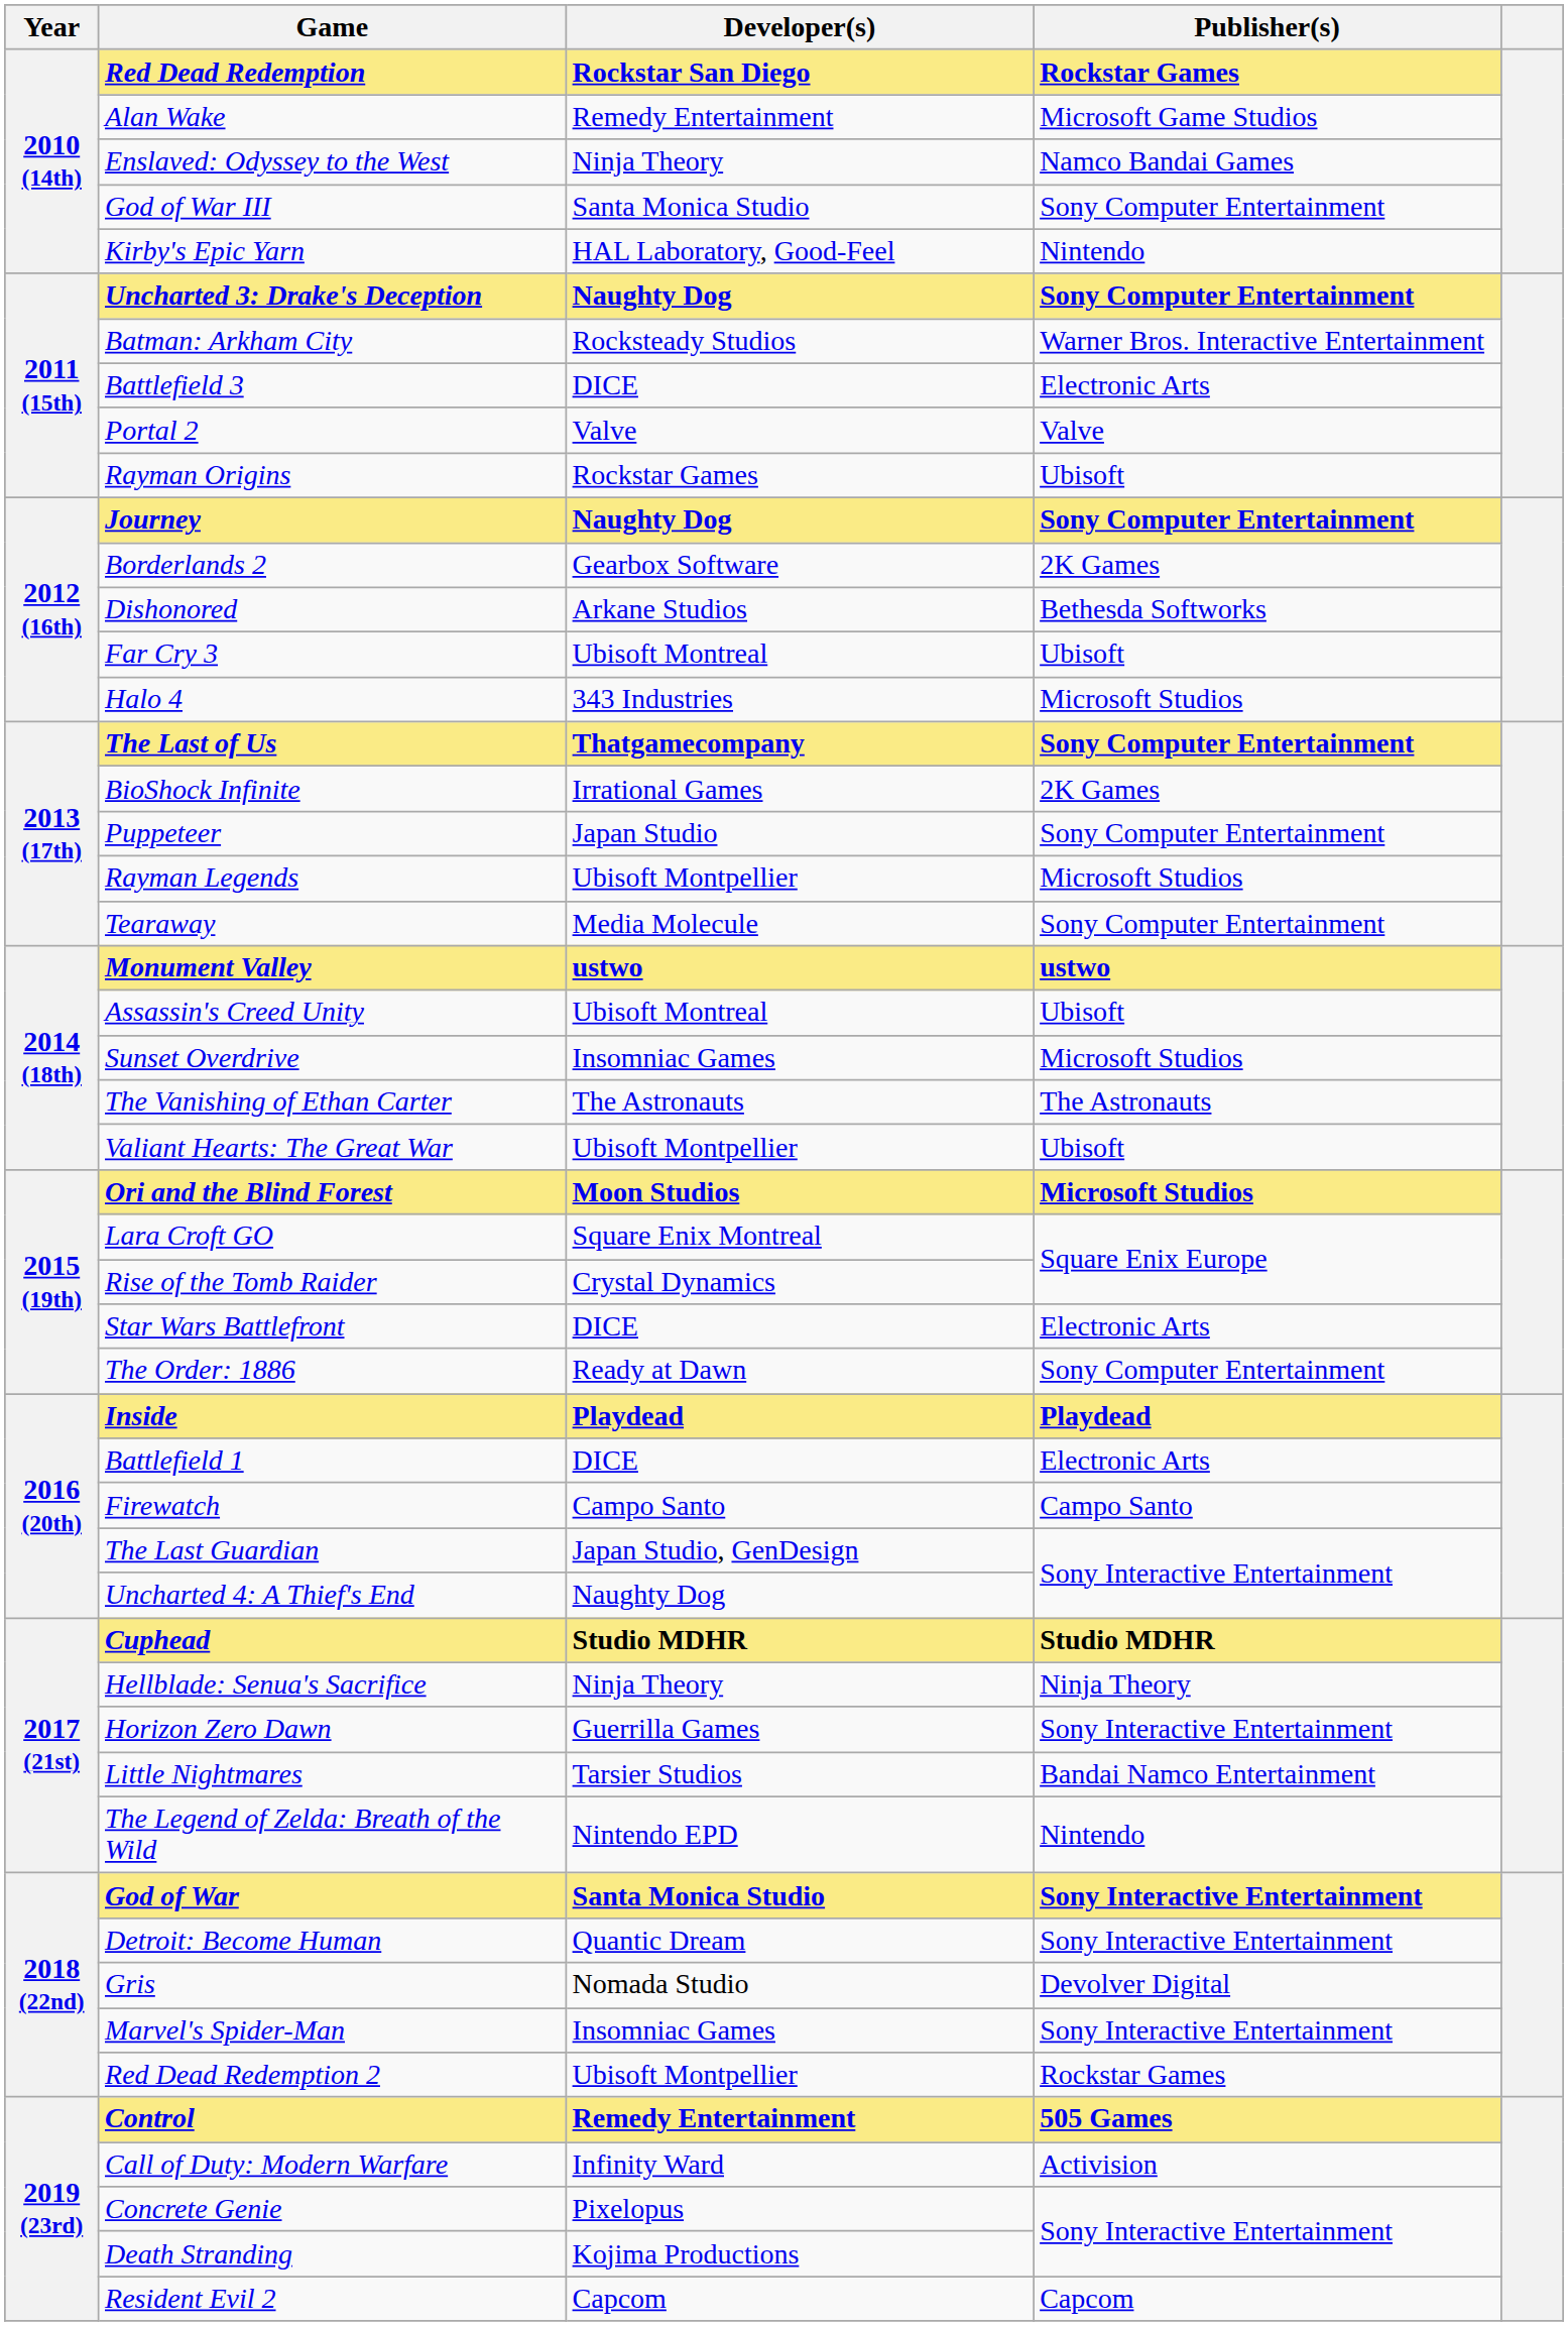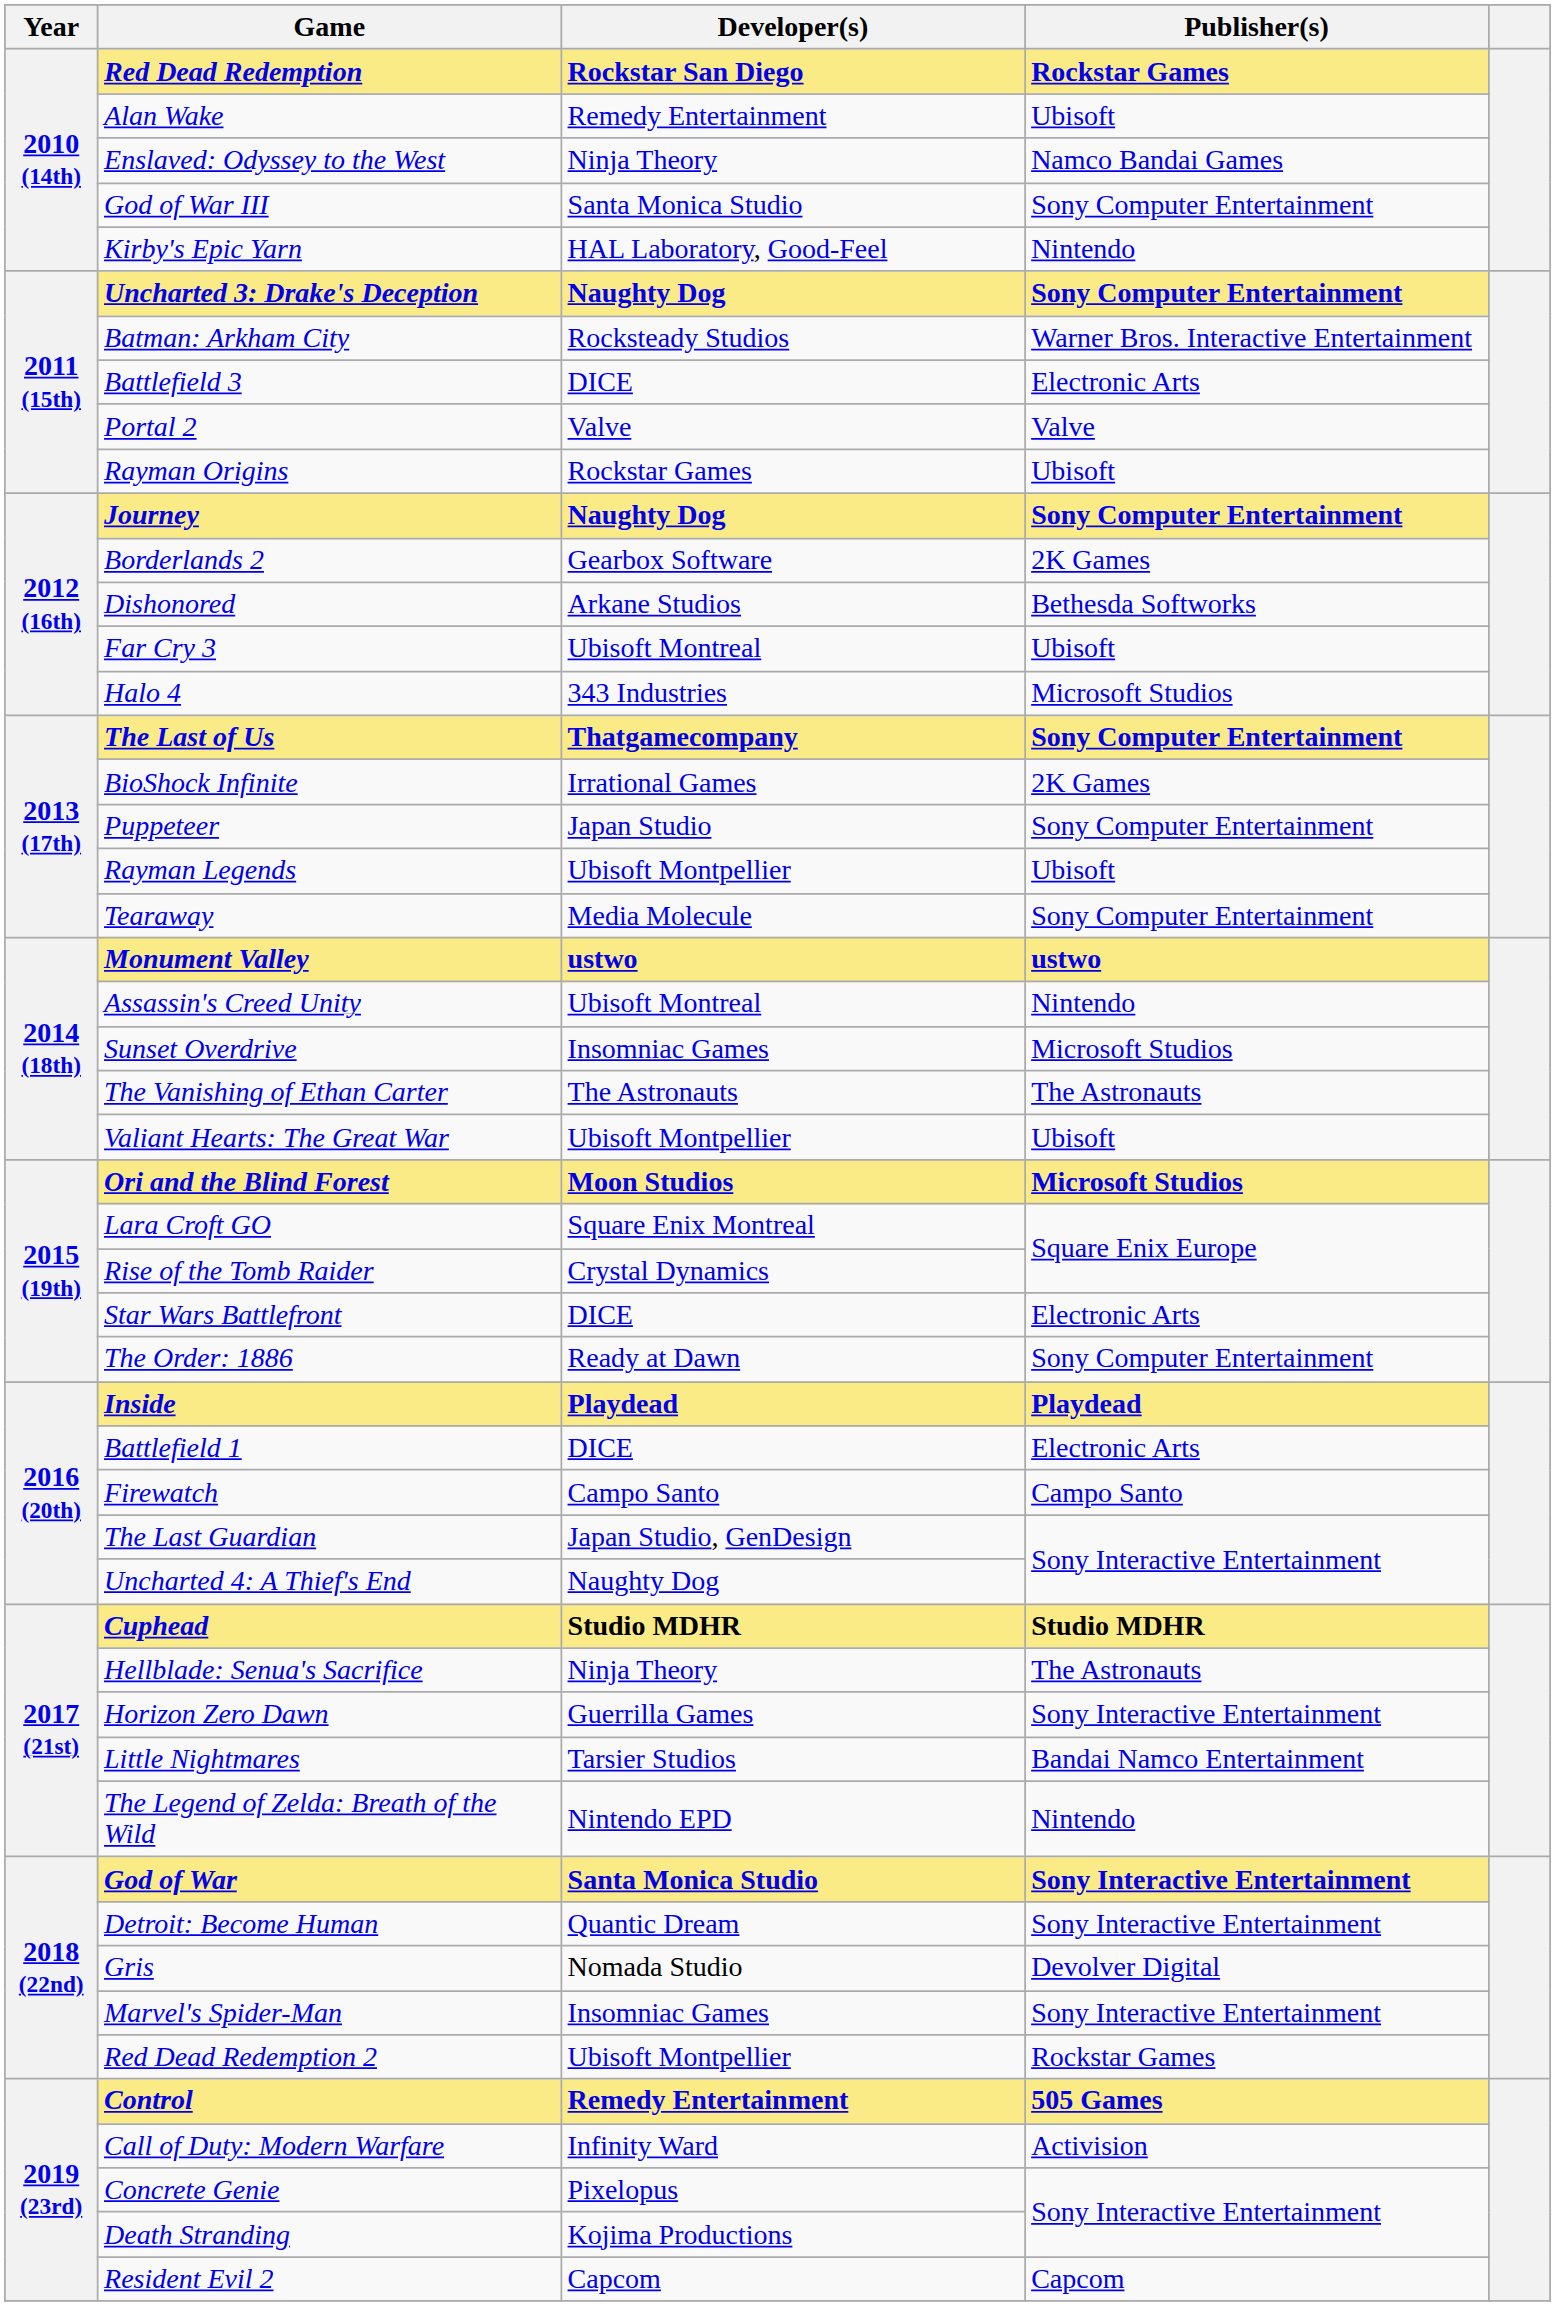 <table class="wikitable sortable" style="width:100%;">
 <tr style="background:#bebebe">
 <th scope="col" style="width:6%;">Year</th>
 <th scope="col" style="width:30%;">Game</th>
 <th scope="col" style="width:30%;">Developer(s)</th>
 <th scope="col" style="width:30%;">Publisher(s)</th>
 <th scope="col" style="width:4%;" class="unsortable"></th>
 </tr>
 <tr>
 <th scope="row" rowspan="5" style="text-align:center"><a href='#'>2010</a> <br><small><a href='#'>(14th)</a> </small></th>
 <td style="background:#FAEB86"><strong><em><a href='#'>Red Dead Redemption</a></em></strong></td>
 <td style="background:#FAEB86"><strong><a href='#'>Rockstar San Diego</a></strong></td>
 <td style="background:#FAEB86"><strong><a href='#'>Rockstar Games</a></strong></td>
 <th scope="row" rowspan="5" style="text-align;center;"></th>
 </tr>
 <tr>
 <td><em><a href='#'>Alan Wake</a></em></td>
 <td><a href='#'>Remedy Entertainment</a></td>
-<td><a href='#'>Microsoft Game Studios</a></td>
+<td><a href='#'>Ubisoft</a></td>
 </tr>
 <tr>
 <td><em><a href='#'>Enslaved: Odyssey to the West</a></em></td>
 <td><a href='#'>Ninja Theory</a></td>
 <td><a href='#'>Namco Bandai Games</a></td>
 </tr>
 <tr>
 <td><em><a href='#'>God of War III</a></em></td>
 <td><a href='#'>Santa Monica Studio</a></td>
 <td><a href='#'>Sony Computer Entertainment</a></td>
 </tr>
 <tr>
 <td><em><a href='#'>Kirby's Epic Yarn</a></em></td>
 <td><a href='#'>HAL Laboratory</a>, <a href='#'>Good-Feel</a></td>
 <td><a href='#'>Nintendo</a></td>
 </tr>
 <tr>
 <th scope="row" rowspan="5" style="text-align:center"><a href='#'>2011</a> <br><small><a href='#'>(15th)</a> </small></th>
 <td style="background:#FAEB86"><strong><em><a href='#'>Uncharted 3: Drake's Deception</a></em></strong></td>
 <td style="background:#FAEB86"><strong><a href='#'>Naughty Dog</a></strong></td>
 <td style="background:#FAEB86"><strong><a href='#'>Sony Computer Entertainment</a></strong></td>
 <th scope="row" rowspan="5" style="text-align;center;"></th>
 </tr>
 <tr>
 <td><em><a href='#'>Batman: Arkham City</a></em></td>
 <td><a href='#'>Rocksteady Studios</a></td>
 <td><a href='#'>Warner Bros. Interactive Entertainment</a></td>
 </tr>
 <tr>
 <td><em><a href='#'>Battlefield 3</a></em></td>
 <td><a href='#'>DICE</a></td>
 <td><a href='#'>Electronic Arts</a></td>
 </tr>
 <tr>
 <td><em><a href='#'>Portal 2</a></em></td>
 <td><a href='#'>Valve</a></td>
 <td><a href='#'>Valve</a></td>
 </tr>
 <tr>
 <td><em><a href='#'>Rayman Origins</a></em></td>
 <td><a href='#'>Rockstar Games</a></td>
 <td><a href='#'>Ubisoft</a></td>
 </tr>
 <tr>
 <th scope="row" rowspan="5" style="text-align:center"><a href='#'>2012</a> <br><small><a href='#'>(16th)</a> </small></th>
 <td style="background:#FAEB86"><strong><em><a href='#'>Journey</a></em></strong></td>
 <td style="background:#FAEB86"><strong><a href='#'>Naughty Dog</a></strong></td>
 <td style="background:#FAEB86"><strong><a href='#'>Sony Computer Entertainment</a></strong></td>
 <th scope="row" rowspan="5" style="text-align;center;"></th>
 </tr>
 <tr>
 <td><em><a href='#'>Borderlands 2</a></em></td>
 <td><a href='#'>Gearbox Software</a></td>
 <td><a href='#'>2K Games</a></td>
 </tr>
 <tr>
 <td><em><a href='#'>Dishonored</a></em></td>
 <td><a href='#'>Arkane Studios</a></td>
 <td><a href='#'>Bethesda Softworks</a></td>
 </tr>
 <tr>
 <td><em><a href='#'>Far Cry 3</a></em></td>
 <td><a href='#'>Ubisoft Montreal</a></td>
 <td><a href='#'>Ubisoft</a></td>
 </tr>
 <tr>
 <td><em><a href='#'>Halo 4</a></em></td>
 <td><a href='#'>343 Industries</a></td>
 <td><a href='#'>Microsoft Studios</a></td>
 </tr>
 <tr>
 <th scope="row" rowspan="5" style="text-align:center"><a href='#'>2013</a> <br><small><a href='#'>(17th)</a> </small></th>
 <td style="background:#FAEB86"><strong><em><a href='#'>The Last of Us</a></em></strong></td>
 <td style="background:#FAEB86"><strong><a href='#'>Thatgamecompany</a></strong></td>
 <td style="background:#FAEB86"><strong><a href='#'>Sony Computer Entertainment</a></strong></td>
 <th scope="row" rowspan="5" style="text-align;center;"></th>
 </tr>
 <tr>
 <td><em><a href='#'>BioShock Infinite</a></em></td>
 <td><a href='#'>Irrational Games</a></td>
 <td><a href='#'>2K Games</a></td>
 </tr>
 <tr>
 <td><em><a href='#'>Puppeteer</a></em></td>
 <td><a href='#'>Japan Studio</a></td>
 <td><a href='#'>Sony Computer Entertainment</a></td>
 </tr>
 <tr>
 <td><em><a href='#'>Rayman Legends</a></em></td>
 <td><a href='#'>Ubisoft Montpellier</a></td>
-<td><a href='#'>Microsoft Studios</a></td>
+<td><a href='#'>Ubisoft</a></td>
 </tr>
 <tr>
 <td><em><a href='#'>Tearaway</a></em></td>
 <td><a href='#'>Media Molecule</a></td>
 <td><a href='#'>Sony Computer Entertainment</a></td>
 </tr>
 <tr>
 <th scope="row" rowspan="5" style="text-align:center"><a href='#'>2014</a> <br><small><a href='#'>(18th)</a> </small></th>
 <td style="background:#FAEB86"><strong><em><a href='#'>Monument Valley</a></em></strong></td>
 <td style="background:#FAEB86"><strong><a href='#'>ustwo</a></strong></td>
 <td style="background:#FAEB86"><strong><a href='#'>ustwo</a></strong></td>
 <th scope="row" rowspan="5" style="text-align;center;"></th>
 </tr>
 <tr>
 <td><em><a href='#'>Assassin's Creed Unity</a></em></td>
 <td><a href='#'>Ubisoft Montreal</a></td>
-<td><a href='#'>Ubisoft</a></td>
+<td><a href='#'>Nintendo</a></td>
 </tr>
 <tr>
 <td><em><a href='#'>Sunset Overdrive</a></em></td>
 <td><a href='#'>Insomniac Games</a></td>
 <td><a href='#'>Microsoft Studios</a></td>
 </tr>
 <tr>
 <td><em><a href='#'>The Vanishing of Ethan Carter</a></em></td>
 <td><a href='#'>The Astronauts</a></td>
 <td><a href='#'>The Astronauts</a></td>
 </tr>
 <tr>
 <td><em><a href='#'>Valiant Hearts: The Great War</a></em></td>
 <td><a href='#'>Ubisoft Montpellier</a></td>
 <td><a href='#'>Ubisoft</a></td>
 </tr>
 <tr>
 <th scope="row" rowspan="5" style="text-align:center"><a href='#'>2015</a> <br><small><a href='#'>(19th)</a> </small></th>
 <td style="background:#FAEB86"><strong><em><a href='#'>Ori and the Blind Forest</a></em></strong></td>
 <td style="background:#FAEB86"><strong><a href='#'>Moon Studios</a></strong></td>
 <td style="background:#FAEB86"><strong><a href='#'>Microsoft Studios</a></strong></td>
 <th scope="row" rowspan="5" style="text-align;center;"></th>
 </tr>
 <tr>
 <td><em><a href='#'>Lara Croft GO</a></em></td>
 <td><a href='#'>Square Enix Montreal</a></td>
 <td rowspan=2><a href='#'>Square Enix Europe</a></td>
 </tr>
 <tr>
 <td><em><a href='#'>Rise of the Tomb Raider</a></em></td>
 <td><a href='#'>Crystal Dynamics</a></td>
 </tr>
 <tr>
 <td><em><a href='#'>Star Wars Battlefront</a></em></td>
 <td><a href='#'>DICE</a></td>
 <td><a href='#'>Electronic Arts</a></td>
 </tr>
 <tr>
 <td><em><a href='#'>The Order: 1886</a></em></td>
 <td><a href='#'>Ready at Dawn</a></td>
 <td><a href='#'>Sony Computer Entertainment</a></td>
 </tr>
 <tr>
 <th scope="row" rowspan="5" style="text-align:center"><a href='#'>2016</a> <br><small><a href='#'>(20th)</a> </small></th>
 <td style="background:#FAEB86"><strong><em><a href='#'>Inside</a></em></strong></td>
 <td style="background:#FAEB86"><strong><a href='#'>Playdead</a></strong></td>
 <td style="background:#FAEB86"><strong><a href='#'>Playdead</a></strong></td>
 <th scope="row" rowspan="5" style="text-align;center;"></th>
 </tr>
 <tr>
 <td><em><a href='#'>Battlefield 1</a></em></td>
 <td><a href='#'>DICE</a></td>
 <td><a href='#'>Electronic Arts</a></td>
 </tr>
 <tr>
 <td><em><a href='#'>Firewatch</a></em></td>
 <td><a href='#'>Campo Santo</a></td>
 <td><a href='#'>Campo Santo</a></td>
 </tr>
 <tr>
 <td><em><a href='#'>The Last Guardian</a></em></td>
 <td><a href='#'>Japan Studio</a>, <a href='#'>GenDesign</a></td>
 <td rowspan=2><a href='#'>Sony Interactive Entertainment</a></td>
 </tr>
 <tr>
 <td><em><a href='#'>Uncharted 4: A Thief's End</a></em></td>
 <td><a href='#'>Naughty Dog</a></td>
 </tr>
 <tr>
 <th scope="row" rowspan="5" style="text-align:center"><a href='#'>2017</a> <br><small><a href='#'>(21st)</a> </small></th>
 <td style="background:#FAEB86"><strong><em><a href='#'>Cuphead</a></em></strong></td>
 <td style="background:#FAEB86"><strong>Studio MDHR</strong></td>
 <td style="background:#FAEB86"><strong>Studio MDHR</strong></td>
 <th scope="row" rowspan="5" style="text-align;center;"></th>
 </tr>
 <tr>
 <td><em><a href='#'>Hellblade: Senua's Sacrifice</a></em></td>
 <td><a href='#'>Ninja Theory</a></td>
-<td><a href='#'>Ninja Theory</a></td>
+<td><a href='#'>The Astronauts</a></td>
 </tr>
 <tr>
 <td><em><a href='#'>Horizon Zero Dawn</a></em></td>
 <td><a href='#'>Guerrilla Games</a></td>
 <td><a href='#'>Sony Interactive Entertainment</a></td>
 </tr>
 <tr>
 <td><em><a href='#'>Little Nightmares</a></em></td>
 <td><a href='#'>Tarsier Studios</a></td>
 <td><a href='#'>Bandai Namco Entertainment</a></td>
 </tr>
 <tr>
 <td><em><a href='#'>The Legend of Zelda: Breath of the Wild</a></em></td>
 <td><a href='#'>Nintendo EPD</a></td>
 <td><a href='#'>Nintendo</a></td>
 </tr>
 <tr>
 <th scope="row" rowspan="5" style="text-align:center"><a href='#'>2018</a> <br><small><a href='#'>(22nd)</a> </small></th>
 <td style="background:#FAEB86"><strong><em><a href='#'>God of War</a></em></strong></td>
 <td style="background:#FAEB86"><strong><a href='#'>Santa Monica Studio</a></strong></td>
 <td style="background:#FAEB86"><strong><a href='#'>Sony Interactive Entertainment</a></strong></td>
 <th scope="row" rowspan="5" style="text-align;center;"></th>
 </tr>
 <tr>
 <td><em><a href='#'>Detroit: Become Human</a></em></td>
 <td><a href='#'>Quantic Dream</a></td>
 <td><a href='#'>Sony Interactive Entertainment</a></td>
 </tr>
 <tr>
 <td><em><a href='#'>Gris</a></em></td>
 <td>Nomada Studio</td>
 <td><a href='#'>Devolver Digital</a></td>
 </tr>
 <tr>
 <td><em><a href='#'>Marvel's Spider-Man</a></em></td>
 <td><a href='#'>Insomniac Games</a></td>
 <td><a href='#'>Sony Interactive Entertainment</a></td>
 </tr>
 <tr>
 <td><em><a href='#'>Red Dead Redemption 2</a></em></td>
 <td><a href='#'>Ubisoft Montpellier</a></td>
 <td><a href='#'>Rockstar Games</a></td>
 </tr>
 <tr>
 <th scope="row" rowspan="5" style="text-align:center"><a href='#'>2019</a> <br><small><a href='#'>(23rd)</a> </small></th>
 <td style="background:#FAEB86"><strong><em><a href='#'>Control</a></em></strong></td>
 <td style="background:#FAEB86"><strong><a href='#'>Remedy Entertainment</a></strong></td>
 <td style="background:#FAEB86"><strong><a href='#'>505 Games</a></strong></td>
 <th scope="row" rowspan="5" style="text-align;center;"></th>
 </tr>
 <tr>
 <td><em><a href='#'>Call of Duty: Modern Warfare</a></em></td>
 <td><a href='#'>Infinity Ward</a></td>
 <td><a href='#'>Activision</a></td>
 </tr>
 <tr>
 <td><em><a href='#'>Concrete Genie</a></em></td>
 <td><a href='#'>Pixelopus</a></td>
 <td rowspan=2><a href='#'>Sony Interactive Entertainment</a></td>
 </tr>
 <tr>
 <td><em><a href='#'>Death Stranding</a></em></td>
 <td><a href='#'>Kojima Productions</a></td>
 </tr>
 <tr>
 <td><em><a href='#'>Resident Evil 2</a></em></td>
 <td><a href='#'>Capcom</a></td>
 <td><a href='#'>Capcom</a></td>
 </tr>
 </table>
